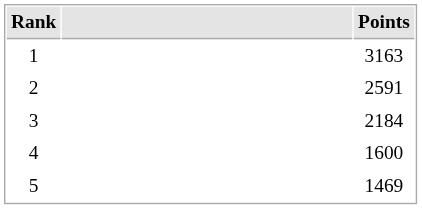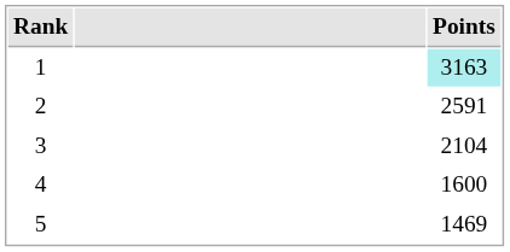 <table cellspacing="1" cellpadding="3" style="border:1px solid #aaa; font-size:86%;">
 <tr style="background:#e4e4e4;">
 <th style="border-bottom:1px solid #aaa; width:10px;">Rank</th>
 <th style="border-bottom:1px solid #aaa; width:200px;"></th>
 <th style="border-bottom:1px solid #aaa; width:20px;">Points</th>
 </tr>
 <tr>
 <td align=center>1</td>
 <td></td>
-<td align=center>3163</td>
+<td align=center style="background: paleturquoise;">3163</td>
 </tr>
 <tr>
 <td align=center>2</td>
 <td></td>
 <td align=center>2591</td>
 </tr>
 <tr>
 <td align=center>3</td>
 <td></td>
-<td align=center>2184</td>
+<td align=center>2104</td>
 </tr>
 <tr>
 <td align=center>4</td>
 <td></td>
 <td align=center>1600</td>
 </tr>
 <tr>
 <td align=center>5</td>
 <td></td>
 <td align=center>1469</td>
 </tr>
 </table>
